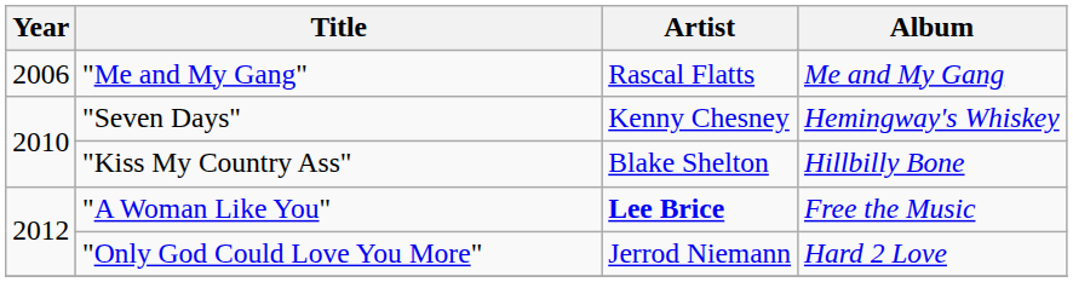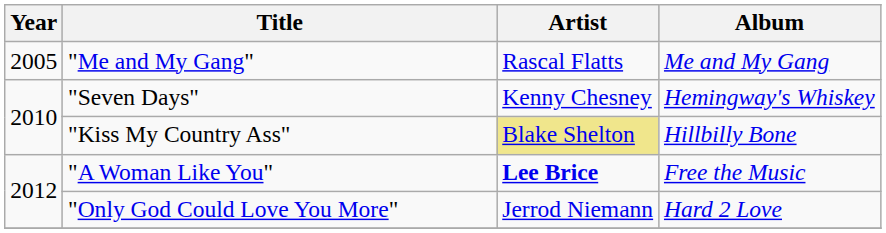 <table class="wikitable plainrowheaders">
 <tr>
 <th>Year</th>
 <th style="width:18em;">Title</th>
 <th>Artist</th>
 <th>Album</th>
 </tr>
 <tr>
-<td>2006</td>
+<td>2005</td>
 <td>"<a href='#'>Me and My Gang</a>"</td>
 <td><a href='#'>Rascal Flatts</a></td>
 <td><em><a href='#'>Me and My Gang</a></em></td>
 </tr>
 <tr>
 <td rowspan=2>2010</td>
 <td>"Seven Days"</td>
 <td><a href='#'>Kenny Chesney</a></td>
 <td><em><a href='#'>Hemingway's Whiskey</a></em></td>
 </tr>
 <tr>
 <td>"Kiss My Country Ass"</td>
-<td><a href='#'>Blake Shelton</a></td>
+<td style="background: khaki;"><a href='#'>Blake Shelton</a></td>
 <td><em><a href='#'>Hillbilly Bone</a></em></td>
 </tr>
 <tr>
 <td rowspan=2>2012</td>
 <td>"<a href='#'>A Woman Like You</a>"</td>
 <td><strong><a href='#'>Lee Brice</a></strong></td>
 <td><em><a href='#'>Free the Music</a></em></td>
 </tr>
 <tr>
 <td>"<a href='#'>Only God Could Love You More</a>"</td>
 <td><a href='#'>Jerrod Niemann</a></td>
 <td><em><a href='#'>Hard 2 Love</a></em></td>
 </tr>
 <tr>
 </tr>
 </table>
